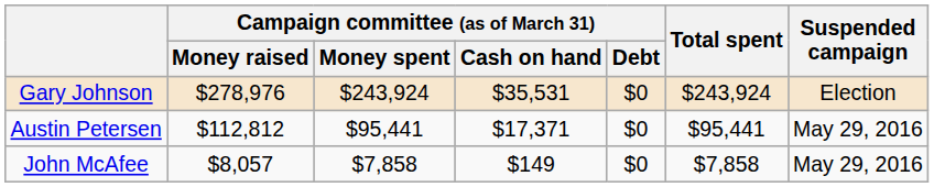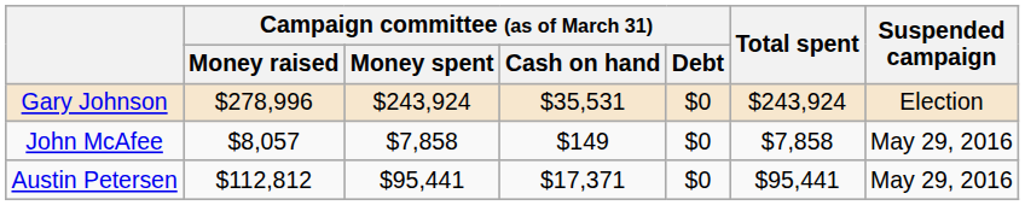 <table class="wikitable sortable" style="font-size:12px; text-align: center;">
 <tr>
 <th rowspan="2"></th>
 <th colspan="4">Campaign committee <small>(as of March 31)</small></th>
 <th rowspan="2">Total spent</th>
 <th rowspan="2">Suspended<br>campaign</th>
 </tr>
 <tr>
 <th>Money raised</th>
 <th>Money spent</th>
 <th>Cash on hand</th>
 <th>Debt</th>
 </tr>
 <tr style="background:#f7e7ce;">
 <td data-sort-value="Johnson, Gary"><a href='#'>Gary Johnson</a></td>
-<td>$278,976</td>
+<td>$278,996</td>
 <td>$243,924</td>
 <td>$35,531</td>
 <td>$0</td>
 <td>$243,924</td>
 <td>Election</td>
+</tr>
+<tr style="background:;">
+<td data-sort-value="McAfee, John"><a href='#'>John McAfee</a></td>
+<td>$8,057</td>
+<td>$7,858</td>
+<td>$149</td>
+<td>$0</td>
+<td>$7,858</td>
+<td>May 29, 2016</td>
 </tr>
 <tr style="background:;">
 <td data-sort-value="Petersen, Austin"><a href='#'>Austin Petersen</a></td>
 <td>$112,812</td>
 <td>$95,441</td>
 <td>$17,371</td>
 <td>$0</td>
 <td>$95,441</td>
 <td>May 29, 2016</td>
 </tr>
-<tr style="background:;">
-<td data-sort-value="McAfee, John"><a href='#'>John McAfee</a></td>
-<td>$8,057</td>
-<td>$7,858</td>
-<td>$149</td>
-<td>$0</td>
-<td>$7,858</td>
-<td>May 29, 2016</td>
-</tr>
 </table>
